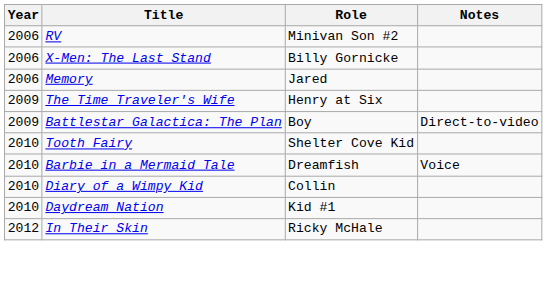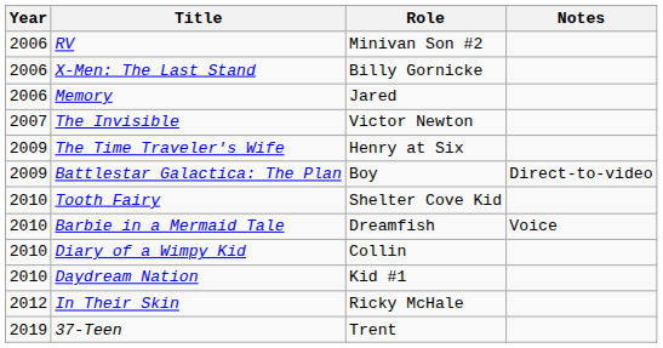 <table class="wikitable sortable">
 <tr>
 <th>Year</th>
 <th>Title</th>
 <th>Role</th>
 <th>Notes</th>
 </tr>
 <tr>
 <td>2006</td>
 <td><a href='#'><em>RV</em></a></td>
 <td>Minivan Son #2</td>
 <td></td>
 </tr>
 <tr>
 <td>2006</td>
 <td><em><a href='#'>X-Men: The Last Stand</a></em></td>
 <td>Billy Gornicke</td>
 <td></td>
 </tr>
 <tr>
 <td>2006</td>
 <td><a href='#'><em>Memory</em></a></td>
 <td>Jared</td>
+<td></td>
+</tr>
+<tr>
+<td>2007</td>
+<td><a href='#'><em>The Invisible</em></a></td>
+<td>Victor Newton</td>
 <td></td>
 </tr>
 <tr>
 <td>2009</td>
 <td><a href='#'><em>The Time Traveler's Wife</em></a></td>
 <td>Henry at Six</td>
 <td></td>
 </tr>
 <tr>
 <td>2009</td>
 <td><em><a href='#'>Battlestar Galactica: The Plan</a></em></td>
 <td>Boy</td>
 <td>Direct-to-video</td>
 </tr>
 <tr>
 <td>2010</td>
 <td><a href='#'><em>Tooth Fairy</em></a></td>
 <td>Shelter Cove Kid</td>
 <td></td>
 </tr>
 <tr>
 <td>2010</td>
 <td><em><a href='#'>Barbie in a Mermaid Tale</a></em></td>
 <td>Dreamfish</td>
 <td>Voice</td>
 </tr>
 <tr>
 <td>2010</td>
 <td><a href='#'><em>Diary of a Wimpy Kid</em></a></td>
 <td>Collin</td>
 <td></td>
 </tr>
 <tr>
 <td>2010</td>
 <td><a href='#'><em>Daydream Nation</em></a></td>
 <td>Kid #1</td>
 <td></td>
 </tr>
 <tr>
 <td>2012</td>
 <td><em><a href='#'>In Their Skin</a></em></td>
 <td>Ricky McHale</td>
 <td></td>
 </tr>
+<tr>
+<td>2019</td>
+<td><em>37-Teen</em></td>
+<td>Trent</td>
+<td></td>
+</tr>
 </table>
